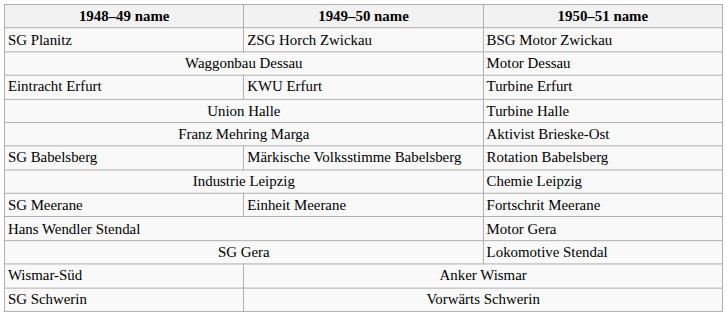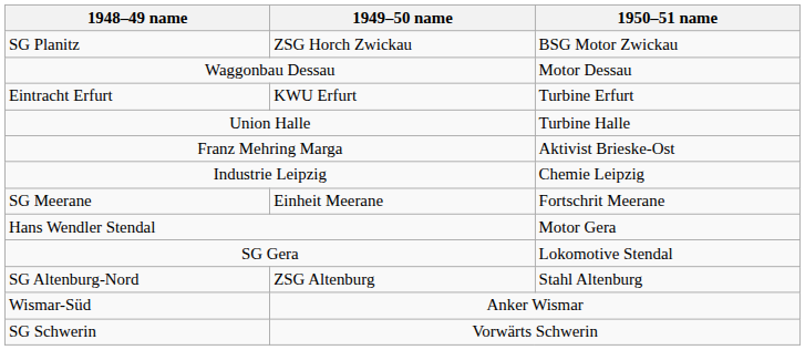 <table class="wikitable">
 <tr>
 <th width="250">1948–49 name</th>
 <th width="250">1949–50 name</th>
 <th width="250">1950–51 name</th>
 </tr>
 <tr>
 <td>SG Planitz</td>
 <td>ZSG Horch Zwickau</td>
 <td>BSG Motor Zwickau</td>
 </tr>
 <tr>
 <td colspan=2 align="center">Waggonbau Dessau</td>
 <td>Motor Dessau</td>
 </tr>
 <tr>
 <td>Eintracht Erfurt</td>
 <td>KWU Erfurt</td>
 <td>Turbine Erfurt</td>
 </tr>
 <tr>
 <td colspan=2 align="center">Union Halle</td>
 <td>Turbine Halle</td>
 </tr>
 <tr>
 <td colspan=2 align="center">Franz Mehring Marga</td>
 <td>Aktivist Brieske-Ost</td>
 </tr>
 <tr>
-<td>SG Babelsberg</td>
-<td>Märkische Volksstimme Babelsberg</td>
-<td>Rotation Babelsberg</td>
-</tr>
-<tr>
 <td colspan=2 align="center">Industrie Leipzig</td>
 <td>Chemie Leipzig</td>
 </tr>
 <tr>
 <td>SG Meerane</td>
 <td>Einheit Meerane</td>
 <td>Fortschrit Meerane</td>
 </tr>
 <tr>
 <td colspan=2>Hans Wendler Stendal</td>
 <td>Motor Gera</td>
 </tr>
 <tr>
 <td colspan=2 align="center">SG Gera</td>
 <td>Lokomotive Stendal</td>
 </tr>
 <tr>
+<td>SG Altenburg-Nord</td>
+<td>ZSG Altenburg</td>
+<td>Stahl Altenburg</td>
+</tr>
+<tr>
 <td>Wismar-Süd</td>
 <td colspan=2 align="center">Anker Wismar</td>
 </tr>
 <tr>
 <td>SG Schwerin</td>
 <td colspan=2 align="center">Vorwärts Schwerin</td>
 </tr>
 </table>
